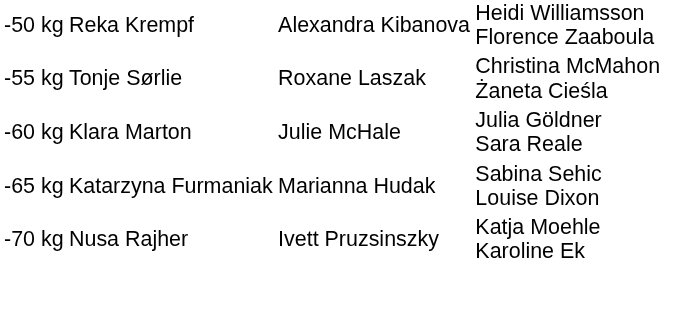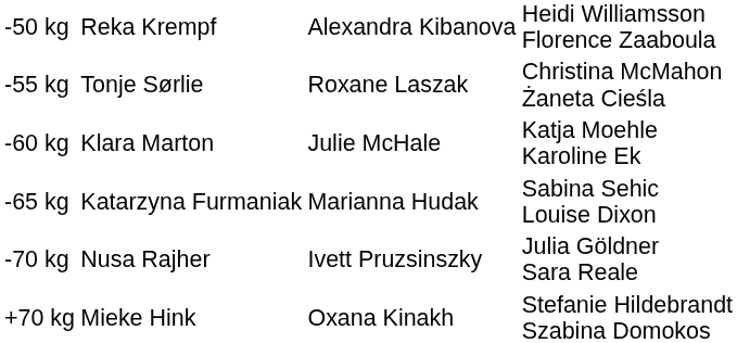 <table>
 <tr>
 <td>-50 kg</td>
 <td>Reka Krempf </td>
 <td>Alexandra Kibanova </td>
 <td>Heidi Williamsson <br>Florence Zaaboula </td>
 </tr>
 <tr>
 <td>-55 kg</td>
 <td>Tonje Sørlie </td>
 <td>Roxane Laszak </td>
 <td>Christina McMahon <br>Żaneta Cieśla </td>
 </tr>
 <tr>
 <td>-60 kg</td>
 <td>Klara Marton </td>
 <td>Julie McHale </td>
-<td>Julia Göldner <br>Sara Reale </td>
+<td>Katja Moehle <br>Karoline Ek </td>
 </tr>
 <tr>
 <td>-65 kg</td>
 <td>Katarzyna Furmaniak </td>
 <td>Marianna Hudak </td>
 <td>Sabina Sehic <br>Louise Dixon </td>
 </tr>
 <tr>
 <td>-70 kg</td>
 <td>Nusa Rajher </td>
 <td>Ivett Pruzsinszky </td>
-<td>Katja Moehle <br>Karoline Ek </td>
+<td>Julia Göldner <br>Sara Reale </td>
+</tr>
+<tr>
+<td>+70 kg</td>
+<td>Mieke Hink </td>
+<td>Oxana Kinakh </td>
+<td>Stefanie Hildebrandt <br>Szabina Domokos </td>
 </tr>
 <tr>
 </tr>
 </table>
